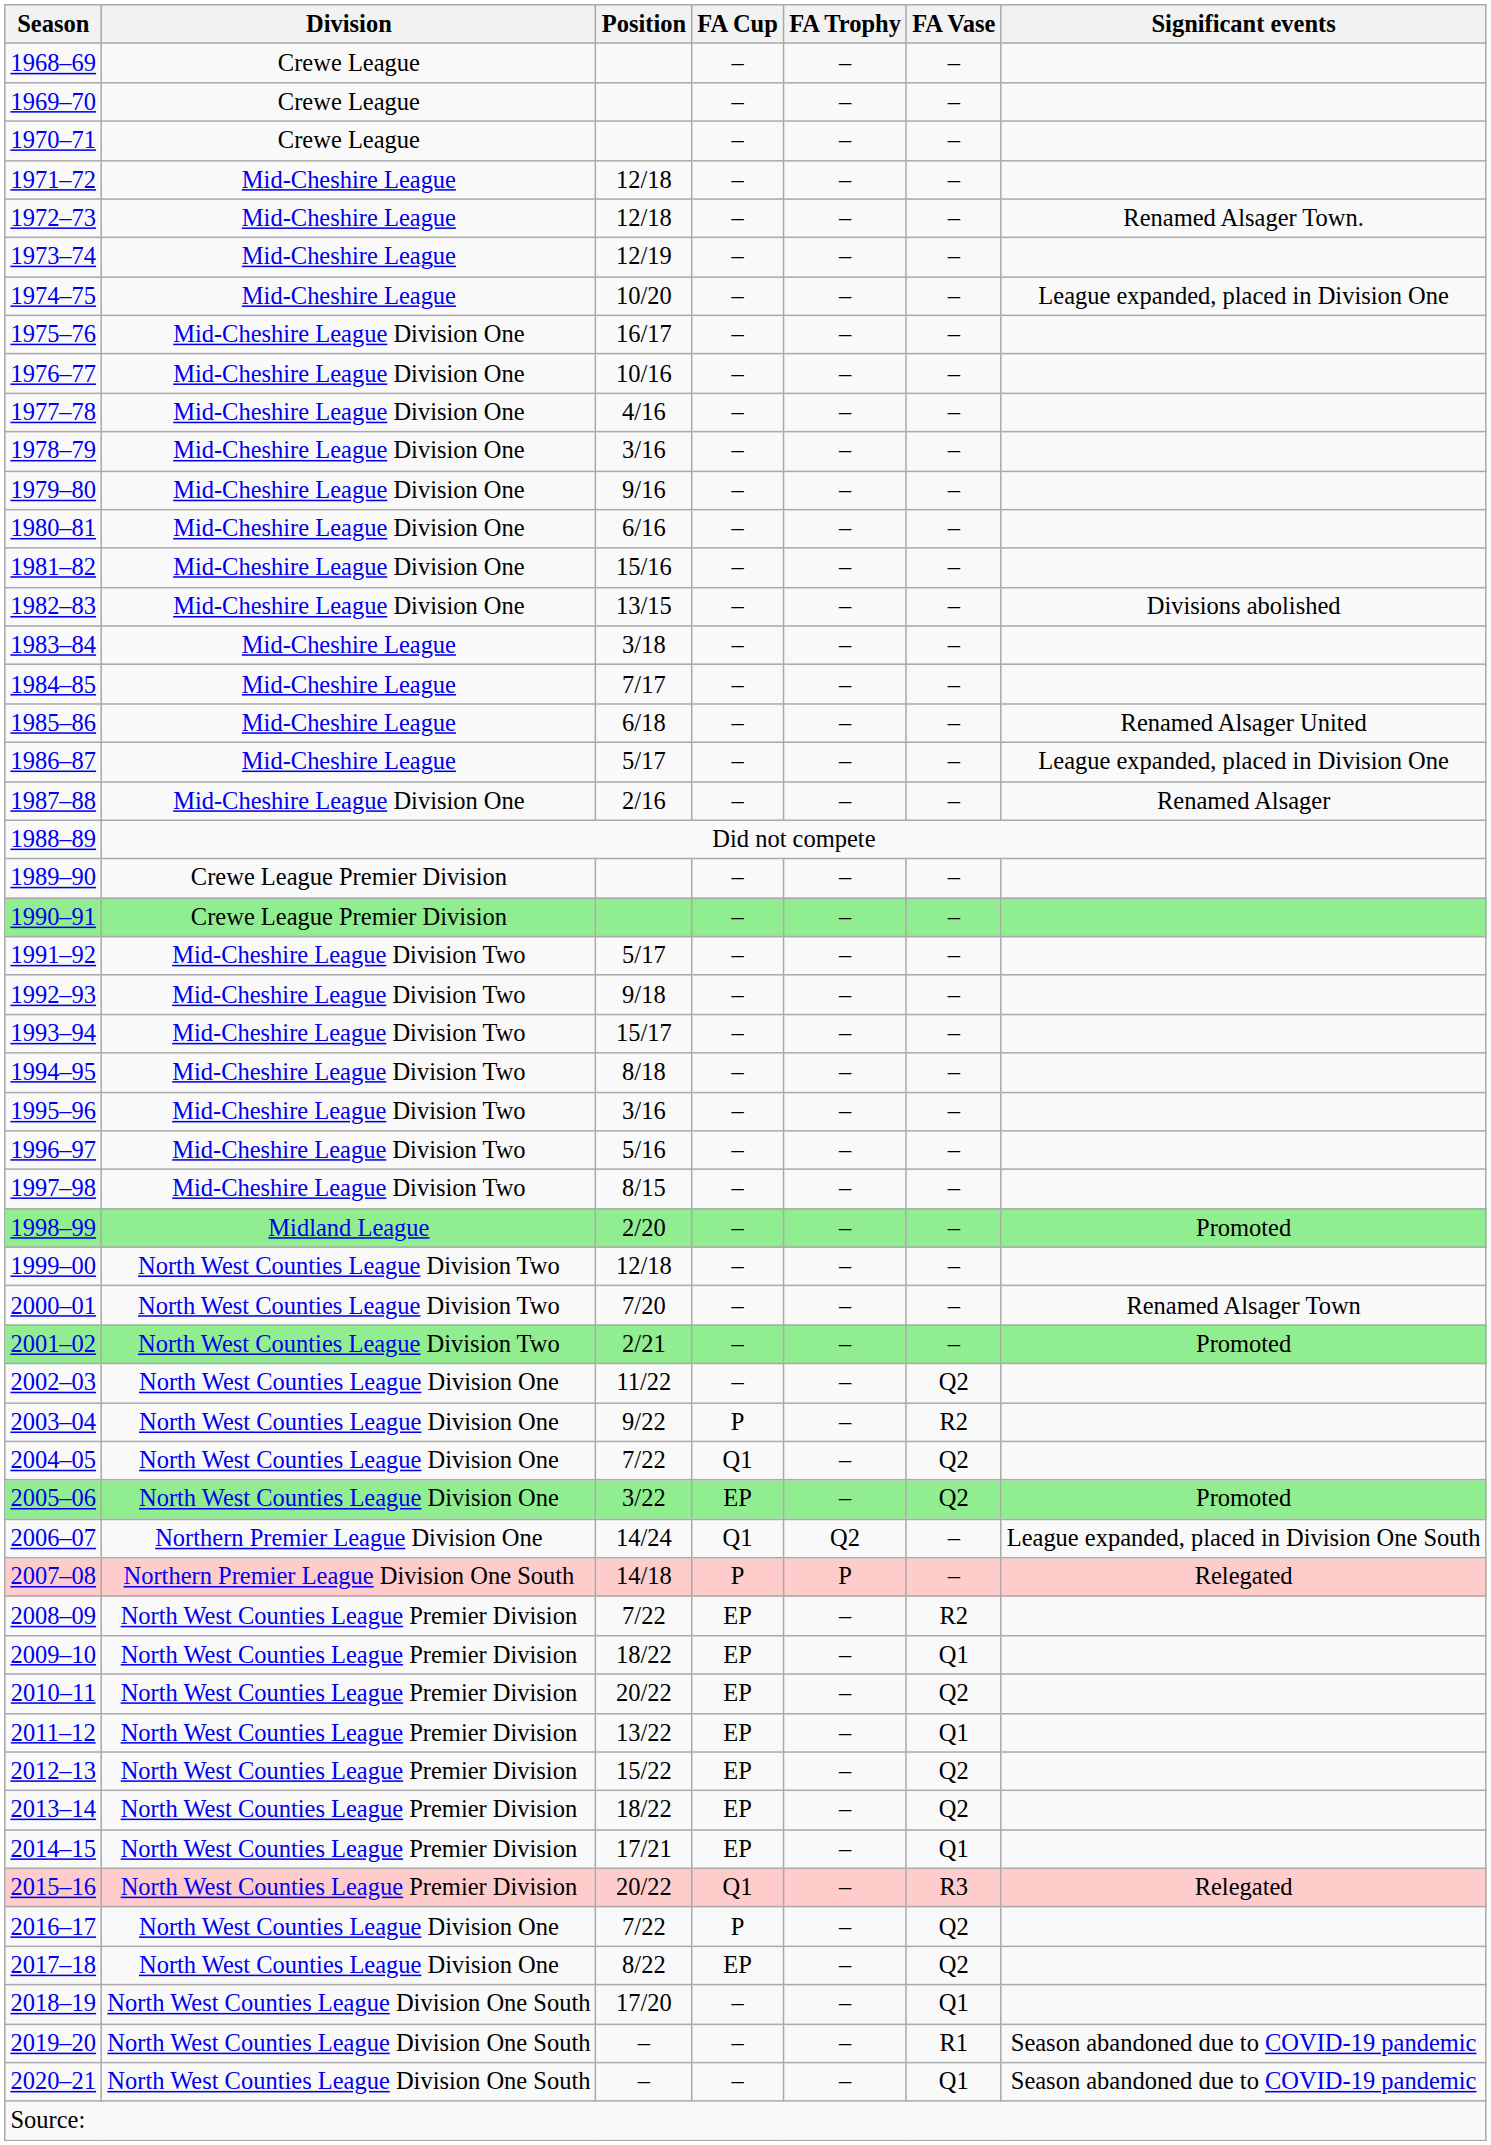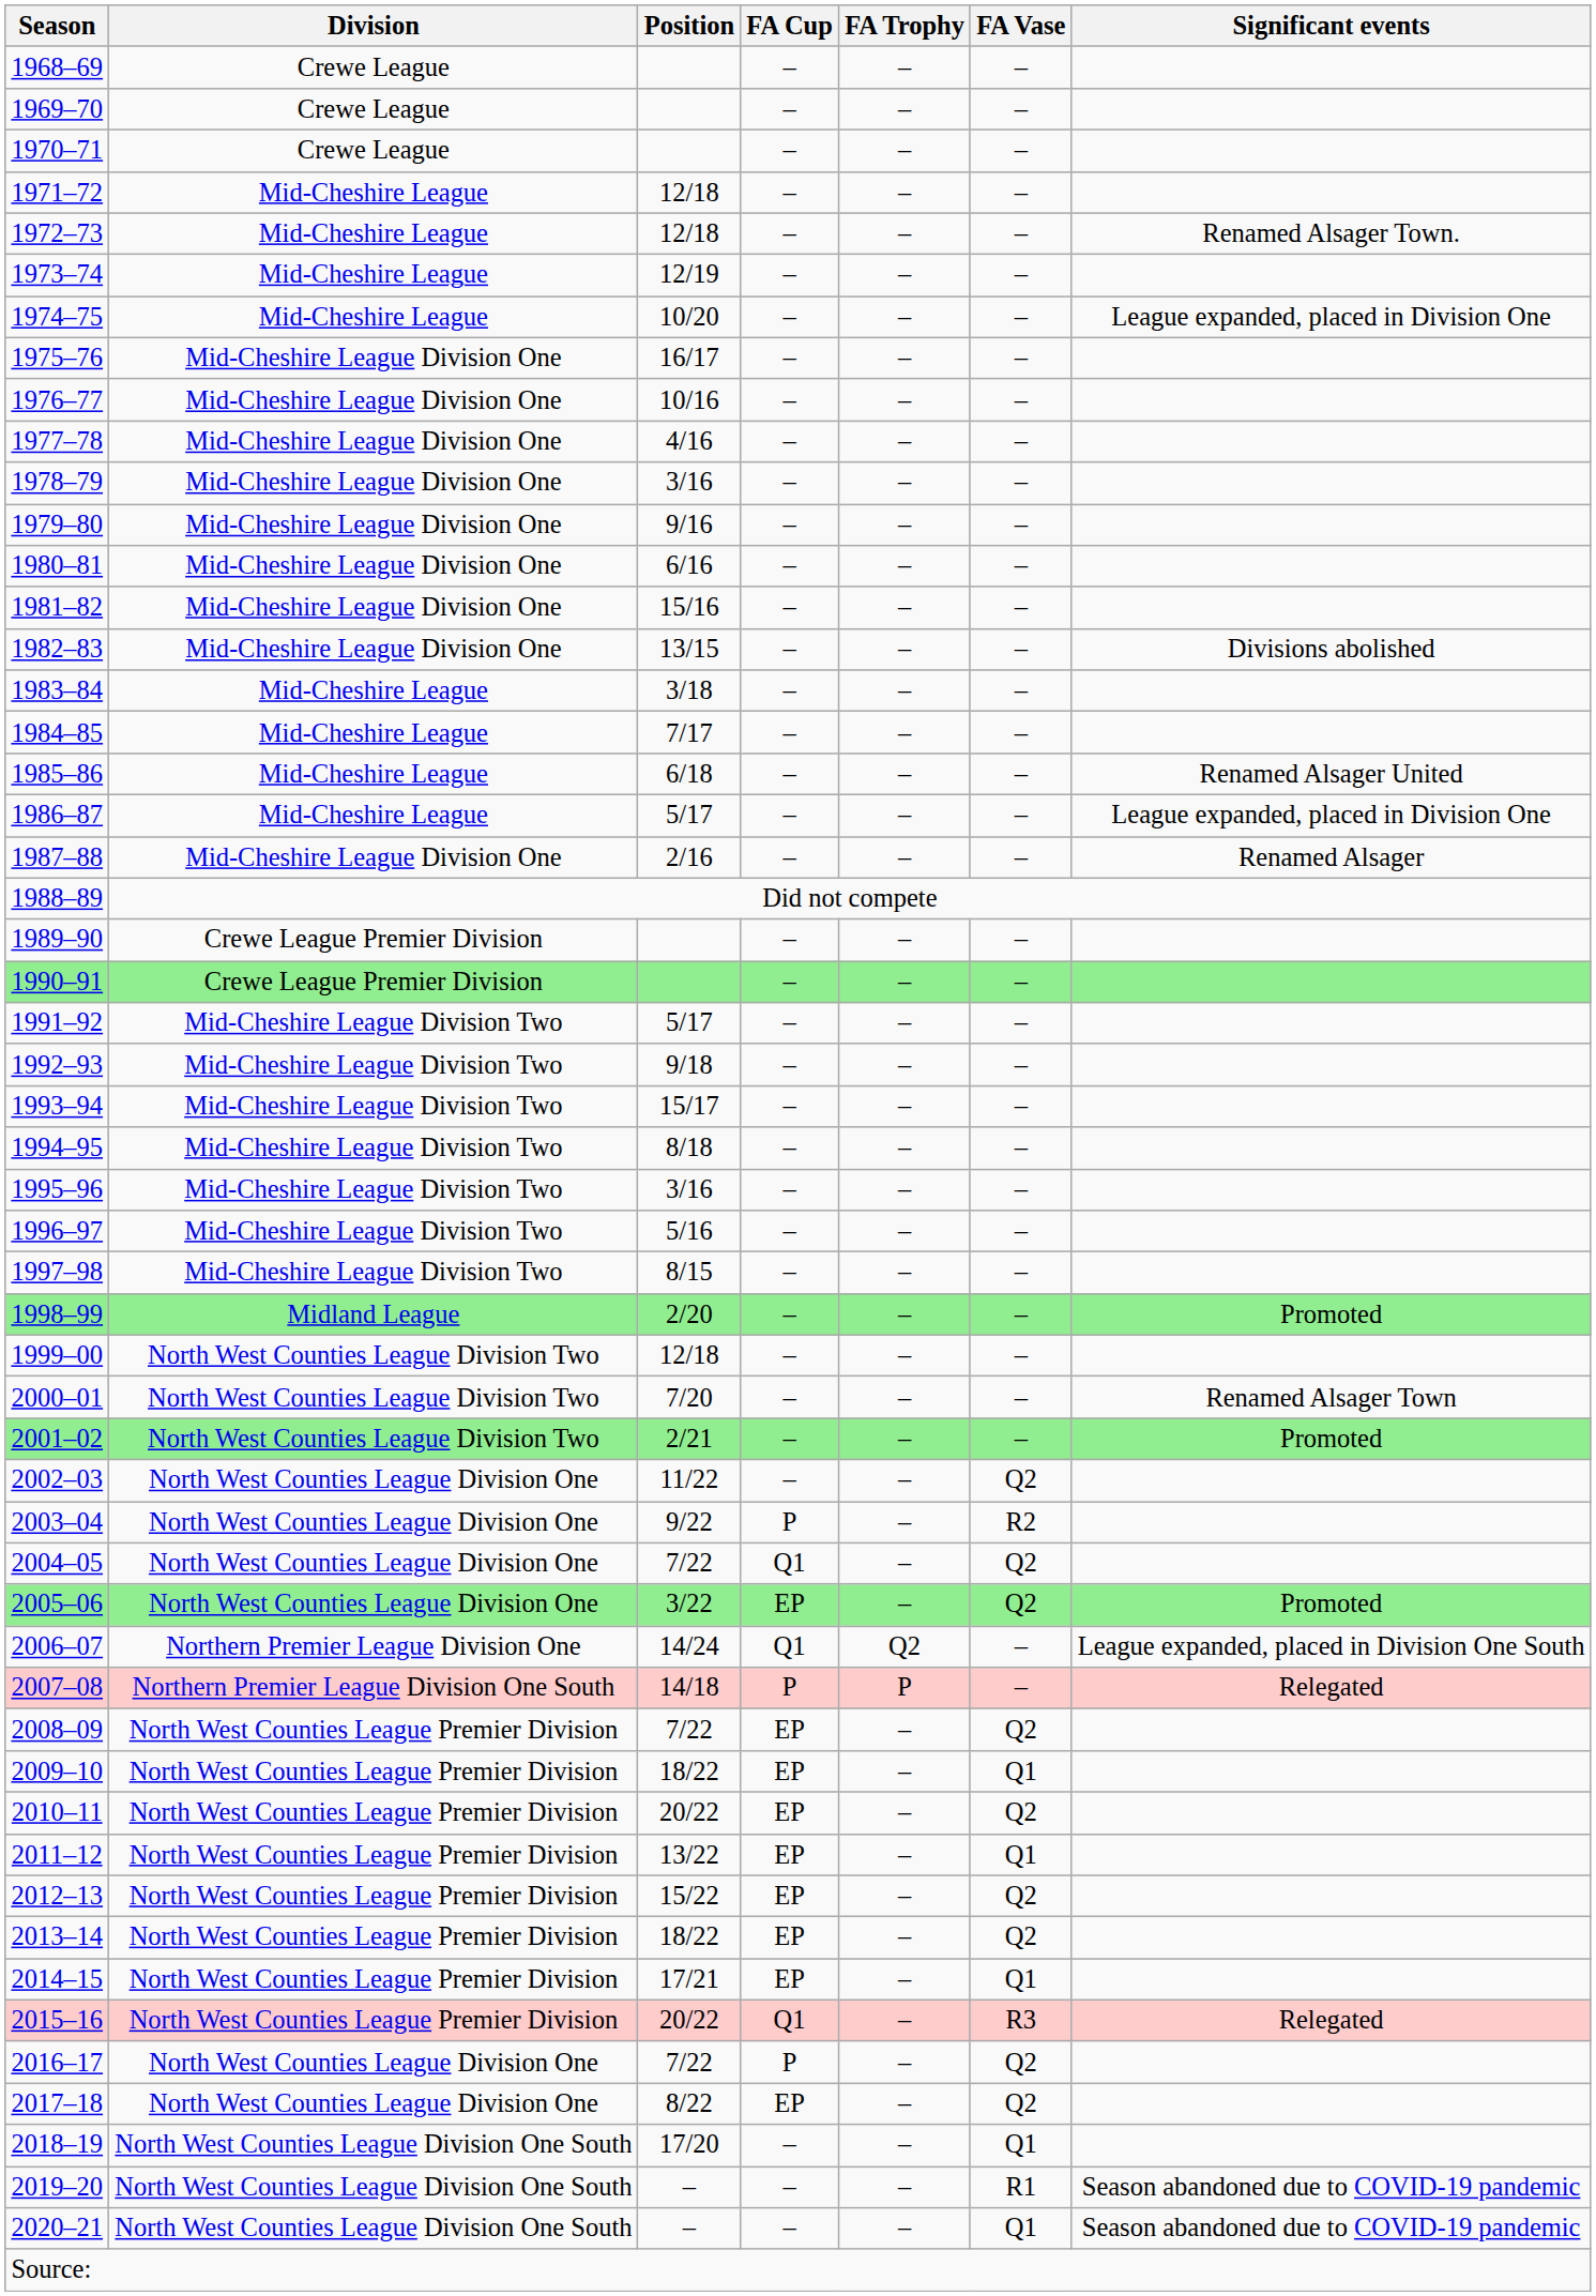 <table class="wikitable collapsible autocollapse" style=text-align:center>
 <tr>
 <th>Season</th>
 <th>Division</th>
 <th>Position</th>
 <th>FA Cup</th>
 <th>FA Trophy</th>
 <th>FA Vase</th>
 <th>Significant events</th>
 </tr>
 <tr>
 <td><a href='#'>1968–69</a></td>
 <td>Crewe League</td>
 <td></td>
 <td>–</td>
 <td>–</td>
 <td>–</td>
 <td></td>
 </tr>
 <tr>
 <td><a href='#'>1969–70</a></td>
 <td>Crewe League</td>
 <td></td>
 <td>–</td>
 <td>–</td>
 <td>–</td>
 <td></td>
 </tr>
 <tr>
 <td><a href='#'>1970–71</a></td>
 <td>Crewe League</td>
 <td></td>
 <td>–</td>
 <td>–</td>
 <td>–</td>
 <td></td>
 </tr>
 <tr>
 <td><a href='#'>1971–72</a></td>
 <td><a href='#'>Mid-Cheshire League</a></td>
 <td>12/18</td>
 <td>–</td>
 <td>–</td>
 <td>–</td>
 <td></td>
 </tr>
 <tr>
 <td><a href='#'>1972–73</a></td>
 <td><a href='#'>Mid-Cheshire League</a></td>
 <td>12/18</td>
 <td>–</td>
 <td>–</td>
 <td>–</td>
 <td>Renamed Alsager Town.</td>
 </tr>
 <tr>
 <td><a href='#'>1973–74</a></td>
 <td><a href='#'>Mid-Cheshire League</a></td>
 <td>12/19</td>
 <td>–</td>
 <td>–</td>
 <td>–</td>
 <td></td>
 </tr>
 <tr>
 <td><a href='#'>1974–75</a></td>
 <td><a href='#'>Mid-Cheshire League</a></td>
 <td>10/20</td>
 <td>–</td>
 <td>–</td>
 <td>–</td>
 <td>League expanded, placed in Division One</td>
 </tr>
 <tr>
 <td><a href='#'>1975–76</a></td>
 <td><a href='#'>Mid-Cheshire League</a> Division One</td>
 <td>16/17</td>
 <td>–</td>
 <td>–</td>
 <td>–</td>
 <td></td>
 </tr>
 <tr>
 <td><a href='#'>1976–77</a></td>
 <td><a href='#'>Mid-Cheshire League</a> Division One</td>
 <td>10/16</td>
 <td>–</td>
 <td>–</td>
 <td>–</td>
 <td></td>
 </tr>
 <tr>
 <td><a href='#'>1977–78</a></td>
 <td><a href='#'>Mid-Cheshire League</a> Division One</td>
 <td>4/16</td>
 <td>–</td>
 <td>–</td>
 <td>–</td>
 <td></td>
 </tr>
 <tr>
 <td><a href='#'>1978–79</a></td>
 <td><a href='#'>Mid-Cheshire League</a> Division One</td>
 <td>3/16</td>
 <td>–</td>
 <td>–</td>
 <td>–</td>
 <td></td>
 </tr>
 <tr>
 <td><a href='#'>1979–80</a></td>
 <td><a href='#'>Mid-Cheshire League</a> Division One</td>
 <td>9/16</td>
 <td>–</td>
 <td>–</td>
 <td>–</td>
 <td></td>
 </tr>
 <tr>
 <td><a href='#'>1980–81</a></td>
 <td><a href='#'>Mid-Cheshire League</a> Division One</td>
 <td>6/16</td>
 <td>–</td>
 <td>–</td>
 <td>–</td>
 <td></td>
 </tr>
 <tr>
 <td><a href='#'>1981–82</a></td>
 <td><a href='#'>Mid-Cheshire League</a> Division One</td>
 <td>15/16</td>
 <td>–</td>
 <td>–</td>
 <td>–</td>
 <td></td>
 </tr>
 <tr>
 <td><a href='#'>1982–83</a></td>
 <td><a href='#'>Mid-Cheshire League</a> Division One</td>
 <td>13/15</td>
 <td>–</td>
 <td>–</td>
 <td>–</td>
 <td>Divisions abolished</td>
 </tr>
 <tr>
 <td><a href='#'>1983–84</a></td>
 <td><a href='#'>Mid-Cheshire League</a></td>
 <td>3/18</td>
 <td>–</td>
 <td>–</td>
 <td>–</td>
 <td></td>
 </tr>
 <tr>
 <td><a href='#'>1984–85</a></td>
 <td><a href='#'>Mid-Cheshire League</a></td>
 <td>7/17</td>
 <td>–</td>
 <td>–</td>
 <td>–</td>
 <td></td>
 </tr>
 <tr>
 <td><a href='#'>1985–86</a></td>
 <td><a href='#'>Mid-Cheshire League</a></td>
 <td>6/18</td>
 <td>–</td>
 <td>–</td>
 <td>–</td>
 <td>Renamed Alsager United</td>
 </tr>
 <tr>
 <td><a href='#'>1986–87</a></td>
 <td><a href='#'>Mid-Cheshire League</a></td>
 <td>5/17</td>
 <td>–</td>
 <td>–</td>
 <td>–</td>
 <td>League expanded, placed in Division One</td>
 </tr>
 <tr>
 <td><a href='#'>1987–88</a></td>
 <td><a href='#'>Mid-Cheshire League</a> Division One</td>
 <td>2/16</td>
 <td>–</td>
 <td>–</td>
 <td>–</td>
 <td>Renamed Alsager</td>
 </tr>
 <tr>
 <td><a href='#'>1988–89</a></td>
 <td colspan=6>Did not compete</td>
 </tr>
 <tr>
 <td><a href='#'>1989–90</a></td>
 <td>Crewe League Premier Division</td>
 <td></td>
 <td>–</td>
 <td>–</td>
 <td>–</td>
 <td></td>
 </tr>
 <tr style="background: #90EE90">
 <td><a href='#'>1990–91</a></td>
 <td>Crewe League Premier Division</td>
 <td></td>
 <td>–</td>
 <td>–</td>
 <td>–</td>
 <td></td>
 </tr>
 <tr>
 <td><a href='#'>1991–92</a></td>
 <td><a href='#'>Mid-Cheshire League</a> Division Two</td>
 <td>5/17</td>
 <td>–</td>
 <td>–</td>
 <td>–</td>
 <td></td>
 </tr>
 <tr>
 <td><a href='#'>1992–93</a></td>
 <td><a href='#'>Mid-Cheshire League</a> Division Two</td>
 <td>9/18</td>
 <td>–</td>
 <td>–</td>
 <td>–</td>
 <td></td>
 </tr>
 <tr>
 <td><a href='#'>1993–94</a></td>
 <td><a href='#'>Mid-Cheshire League</a> Division Two</td>
 <td>15/17</td>
 <td>–</td>
 <td>–</td>
 <td>–</td>
 <td></td>
 </tr>
 <tr>
 <td><a href='#'>1994–95</a></td>
 <td><a href='#'>Mid-Cheshire League</a> Division Two</td>
 <td>8/18</td>
 <td>–</td>
 <td>–</td>
 <td>–</td>
 <td></td>
 </tr>
 <tr>
 <td><a href='#'>1995–96</a></td>
 <td><a href='#'>Mid-Cheshire League</a> Division Two</td>
 <td>3/16</td>
 <td>–</td>
 <td>–</td>
 <td>–</td>
 <td></td>
 </tr>
 <tr>
 <td><a href='#'>1996–97</a></td>
 <td><a href='#'>Mid-Cheshire League</a> Division Two</td>
 <td>5/16</td>
 <td>–</td>
 <td>–</td>
 <td>–</td>
 <td></td>
 </tr>
 <tr>
 <td><a href='#'>1997–98</a></td>
 <td><a href='#'>Mid-Cheshire League</a> Division Two</td>
 <td>8/15</td>
 <td>–</td>
 <td>–</td>
 <td>–</td>
 <td></td>
 </tr>
 <tr style="background: #90EE90">
 <td><a href='#'>1998–99</a></td>
 <td><a href='#'>Midland League</a></td>
 <td>2/20</td>
 <td>–</td>
 <td>–</td>
 <td>–</td>
 <td>Promoted</td>
 </tr>
 <tr>
 <td><a href='#'>1999–00</a></td>
 <td><a href='#'>North West Counties League</a> Division Two</td>
 <td>12/18</td>
 <td>–</td>
 <td>–</td>
 <td>–</td>
 <td></td>
 </tr>
 <tr>
 <td><a href='#'>2000–01</a></td>
 <td><a href='#'>North West Counties League</a> Division Two</td>
 <td>7/20</td>
 <td>–</td>
 <td>–</td>
 <td>–</td>
 <td>Renamed Alsager Town</td>
 </tr>
 <tr style="background: #90EE90">
 <td><a href='#'>2001–02</a></td>
 <td><a href='#'>North West Counties League</a> Division Two</td>
 <td>2/21</td>
 <td>–</td>
 <td>–</td>
 <td>–</td>
 <td>Promoted</td>
 </tr>
 <tr>
 <td><a href='#'>2002–03</a></td>
 <td><a href='#'>North West Counties League</a> Division One</td>
 <td>11/22</td>
 <td>–</td>
 <td>–</td>
 <td>Q2</td>
 <td></td>
 </tr>
 <tr>
 <td><a href='#'>2003–04</a></td>
 <td><a href='#'>North West Counties League</a> Division One</td>
 <td>9/22</td>
 <td>P</td>
 <td>–</td>
 <td>R2</td>
 <td></td>
 </tr>
 <tr>
 <td><a href='#'>2004–05</a></td>
 <td><a href='#'>North West Counties League</a> Division One</td>
 <td>7/22</td>
 <td>Q1</td>
 <td>–</td>
 <td>Q2</td>
 <td></td>
 </tr>
 <tr style="background: #90EE90">
 <td><a href='#'>2005–06</a></td>
 <td><a href='#'>North West Counties League</a> Division One</td>
 <td>3/22</td>
 <td>EP</td>
 <td>–</td>
 <td>Q2</td>
 <td>Promoted</td>
 </tr>
 <tr>
 <td><a href='#'>2006–07</a></td>
 <td><a href='#'>Northern Premier League</a> Division One</td>
 <td>14/24</td>
 <td>Q1</td>
 <td>Q2</td>
 <td>–</td>
 <td>League expanded, placed in Division One South</td>
 </tr>
 <tr style="background:#ffcccc">
 <td><a href='#'>2007–08</a></td>
 <td><a href='#'>Northern Premier League</a> Division One South</td>
 <td>14/18</td>
 <td>P</td>
 <td>P</td>
 <td>–</td>
 <td>Relegated</td>
 </tr>
 <tr>
 <td><a href='#'>2008–09</a></td>
 <td><a href='#'>North West Counties League</a> Premier Division</td>
 <td>7/22</td>
 <td>EP</td>
 <td>–</td>
-<td>R2</td>
+<td>Q2</td>
 <td></td>
 </tr>
 <tr>
 <td><a href='#'>2009–10</a></td>
 <td><a href='#'>North West Counties League</a> Premier Division</td>
 <td>18/22</td>
 <td>EP</td>
 <td>–</td>
 <td>Q1</td>
 <td></td>
 </tr>
 <tr>
 <td><a href='#'>2010–11</a></td>
 <td><a href='#'>North West Counties League</a> Premier Division</td>
 <td>20/22</td>
 <td>EP</td>
 <td>–</td>
 <td>Q2</td>
 <td></td>
 </tr>
 <tr>
 <td><a href='#'>2011–12</a></td>
 <td><a href='#'>North West Counties League</a> Premier Division</td>
 <td>13/22</td>
 <td>EP</td>
 <td>–</td>
 <td>Q1</td>
 <td></td>
 </tr>
 <tr>
 <td><a href='#'>2012–13</a></td>
 <td><a href='#'>North West Counties League</a> Premier Division</td>
 <td>15/22</td>
 <td>EP</td>
 <td>–</td>
 <td>Q2</td>
 <td></td>
 </tr>
 <tr>
 <td><a href='#'>2013–14</a></td>
 <td><a href='#'>North West Counties League</a> Premier Division</td>
 <td>18/22</td>
 <td>EP</td>
 <td>–</td>
 <td>Q2</td>
 <td></td>
 </tr>
 <tr>
 <td><a href='#'>2014–15</a></td>
 <td><a href='#'>North West Counties League</a> Premier Division</td>
 <td>17/21</td>
 <td>EP</td>
 <td>–</td>
 <td>Q1</td>
 <td></td>
 </tr>
 <tr style="background:#ffcccc">
 <td><a href='#'>2015–16</a></td>
 <td><a href='#'>North West Counties League</a> Premier Division</td>
 <td>20/22</td>
 <td>Q1</td>
 <td>–</td>
 <td>R3</td>
 <td>Relegated</td>
 </tr>
 <tr>
 <td><a href='#'>2016–17</a></td>
 <td><a href='#'>North West Counties League</a> Division One</td>
 <td>7/22</td>
 <td>P</td>
 <td>–</td>
 <td>Q2</td>
 <td></td>
 </tr>
 <tr>
 <td><a href='#'>2017–18</a></td>
 <td><a href='#'>North West Counties League</a> Division One</td>
 <td>8/22</td>
 <td>EP</td>
 <td>–</td>
 <td>Q2</td>
 <td></td>
 </tr>
 <tr>
 <td><a href='#'>2018–19</a></td>
 <td><a href='#'>North West Counties League</a> Division One South</td>
 <td>17/20</td>
 <td>–</td>
 <td>–</td>
 <td>Q1</td>
 <td></td>
 </tr>
 <tr>
 <td><a href='#'>2019–20</a></td>
 <td><a href='#'>North West Counties League</a> Division One South</td>
 <td>–</td>
 <td>–</td>
 <td>–</td>
 <td>R1</td>
 <td>Season abandoned due to <a href='#'>COVID-19 pandemic</a></td>
 </tr>
 <tr>
 <td><a href='#'>2020–21</a></td>
 <td><a href='#'>North West Counties League</a> Division One South</td>
 <td>–</td>
 <td>–</td>
 <td>–</td>
 <td>Q1</td>
 <td>Season abandoned due to <a href='#'>COVID-19 pandemic</a></td>
 </tr>
 <tr>
 <td colspan=7 align=left>Source: </td>
 </tr>
 </table>
